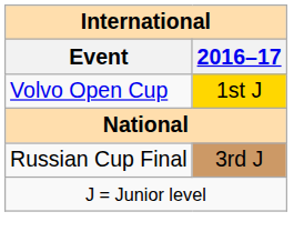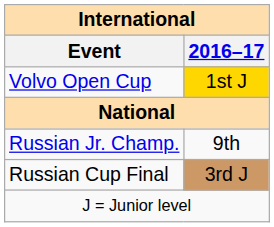 <table class="wikitable" style="text-align:center">
 <tr>
 <th style="background-color: #ffdead; " colspan=2 align=center>International</th>
 </tr>
 <tr>
 <th>Event</th>
 <th><a href='#'>2016–17</a></th>
 </tr>
 <tr>
 <td align=left><a href='#'>Volvo Open Cup</a></td>
 <td bgcolor=gold>1st J</td>
 </tr>
 <tr>
 <th style="background-color: #ffdead; " colspan=2 align=center>National</th>
 </tr>
 <tr>
+<td align=left><a href='#'>Russian Jr. Champ.</a></td>
+<td>9th</td>
+</tr>
+<tr>
 <td align=left>Russian Cup Final</td>
 <td bgcolor=cc9966>3rd J</td>
 </tr>
 <tr>
 <td colspan=2 align=center><small> J = Junior level </small></td>
 </tr>
 </table>
